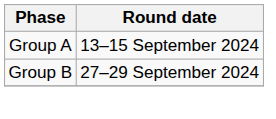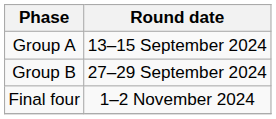 <table class="wikitable" style="text-align:center">
 <tr>
 <th>Phase</th>
 <th>Round date</th>
 </tr>
 <tr>
 <td>Group A</td>
 <td>13–15 September 2024</td>
 </tr>
 <tr>
 <td>Group B</td>
 <td>27–29 September 2024</td>
 </tr>
 <tr>
+<td>Final four</td>
+<td>1–2 November 2024</td>
+</tr>
+<tr>
 </tr>
 </table>
